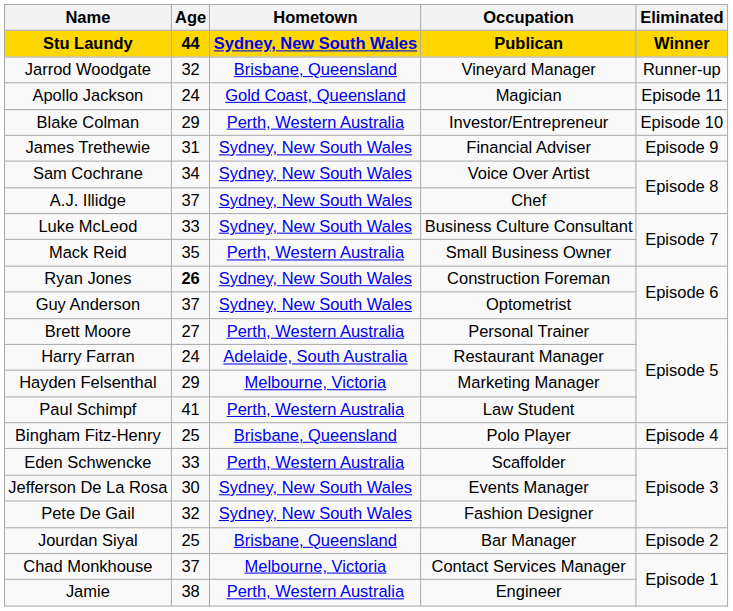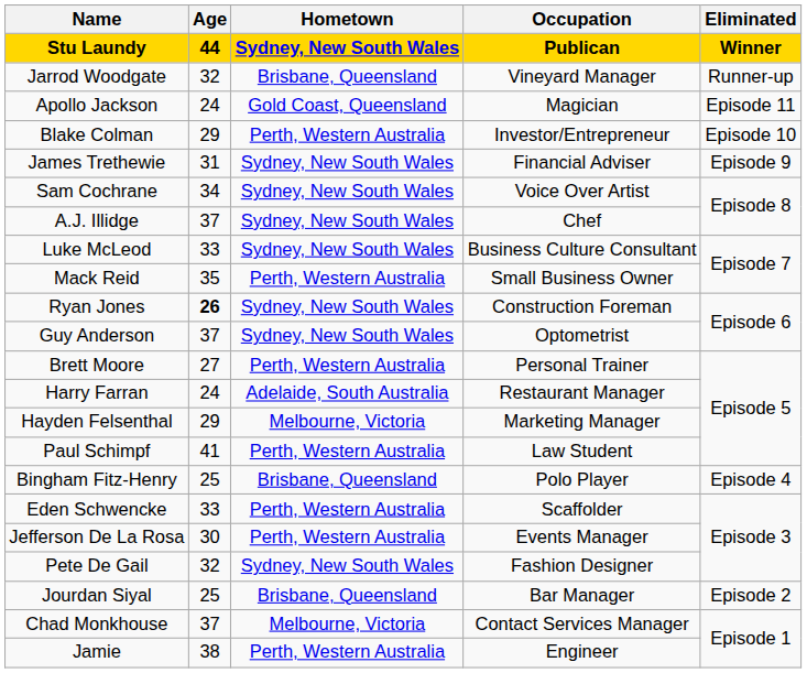 <table class="wikitable" style="text-align:center">
 <tr>
 <th>Name</th>
 <th>Age</th>
 <th>Hometown</th>
 <th>Occupation</th>
 <th>Eliminated</th>
 </tr>
 <tr>
 <td bgcolor="gold"><strong>Stu Laundy</strong></td>
 <td bgcolor="gold"><strong>44</strong></td>
 <td bgcolor="gold"><strong><a href='#'>Sydney, New South Wales</a></strong></td>
 <td bgcolor="gold"><strong>Publican</strong></td>
 <td bgcolor="gold"><strong>Winner</strong></td>
 </tr>
 <tr>
 <td>Jarrod Woodgate</td>
 <td>32</td>
 <td><a href='#'>Brisbane, Queensland</a></td>
 <td>Vineyard Manager</td>
 <td>Runner-up</td>
 </tr>
 <tr>
 <td>Apollo Jackson</td>
 <td>24</td>
 <td><a href='#'>Gold Coast, Queensland</a></td>
 <td>Magician</td>
 <td>Episode 11</td>
 </tr>
 <tr>
 <td>Blake Colman</td>
 <td>29</td>
 <td><a href='#'>Perth, Western Australia</a></td>
 <td>Investor/Entrepreneur</td>
 <td>Episode 10</td>
 </tr>
 <tr>
 <td>James Trethewie</td>
 <td>31</td>
 <td><a href='#'>Sydney, New South Wales</a></td>
 <td>Financial Adviser</td>
 <td>Episode 9</td>
 </tr>
 <tr>
 <td>Sam Cochrane</td>
 <td>34</td>
 <td><a href='#'>Sydney, New South Wales</a></td>
 <td>Voice Over Artist</td>
 <td rowspan="2">Episode 8</td>
 </tr>
 <tr>
 <td>A.J. Illidge</td>
 <td>37</td>
 <td><a href='#'>Sydney, New South Wales</a></td>
 <td>Chef</td>
 </tr>
 <tr>
 <td>Luke McLeod</td>
 <td>33</td>
 <td><a href='#'>Sydney, New South Wales</a></td>
 <td>Business Culture Consultant</td>
 <td rowspan="2">Episode 7</td>
 </tr>
 <tr>
 <td>Mack Reid</td>
 <td>35</td>
 <td><a href='#'>Perth, Western Australia</a></td>
 <td>Small Business Owner</td>
 </tr>
 <tr>
 <td>Ryan Jones</td>
 <td><strong>26</strong></td>
 <td><a href='#'>Sydney, New South Wales</a></td>
 <td>Construction Foreman</td>
 <td rowspan="2">Episode 6</td>
 </tr>
 <tr>
 <td>Guy Anderson</td>
 <td>37</td>
 <td><a href='#'>Sydney, New South Wales</a></td>
 <td>Optometrist</td>
 </tr>
 <tr>
 <td>Brett Moore</td>
 <td>27</td>
 <td><a href='#'>Perth, Western Australia</a></td>
 <td>Personal Trainer</td>
 <td rowspan="4">Episode 5</td>
 </tr>
 <tr>
 <td>Harry Farran</td>
 <td>24</td>
 <td><a href='#'>Adelaide, South Australia</a></td>
 <td>Restaurant Manager</td>
 </tr>
 <tr>
 <td>Hayden Felsenthal</td>
 <td>29</td>
 <td><a href='#'>Melbourne, Victoria</a></td>
 <td>Marketing Manager</td>
 </tr>
 <tr>
 <td>Paul Schimpf</td>
 <td>41</td>
 <td><a href='#'>Perth, Western Australia</a></td>
 <td>Law Student</td>
 </tr>
 <tr>
 <td>Bingham Fitz-Henry</td>
 <td>25</td>
 <td><a href='#'>Brisbane, Queensland</a></td>
 <td>Polo Player</td>
 <td>Episode 4</td>
 </tr>
 <tr>
 <td>Eden Schwencke</td>
 <td>33</td>
 <td><a href='#'>Perth, Western Australia</a></td>
 <td>Scaffolder</td>
 <td rowspan="3">Episode 3</td>
 </tr>
 <tr>
 <td>Jefferson De La Rosa</td>
 <td>30</td>
-<td><a href='#'>Sydney, New South Wales</a></td>
+<td><a href='#'>Perth, Western Australia</a></td>
 <td>Events Manager</td>
 </tr>
 <tr>
 <td>Pete De Gail</td>
 <td>32</td>
 <td><a href='#'>Sydney, New South Wales</a></td>
 <td>Fashion Designer</td>
 </tr>
 <tr>
 <td>Jourdan Siyal</td>
 <td>25</td>
 <td><a href='#'>Brisbane, Queensland</a></td>
 <td>Bar Manager</td>
 <td>Episode 2</td>
 </tr>
 <tr>
 <td>Chad Monkhouse</td>
 <td>37</td>
 <td><a href='#'>Melbourne, Victoria</a></td>
 <td>Contact Services Manager</td>
 <td rowspan="2">Episode 1</td>
 </tr>
 <tr>
 <td>Jamie</td>
 <td>38</td>
 <td><a href='#'>Perth, Western Australia</a></td>
 <td>Engineer</td>
 </tr>
 </table>
